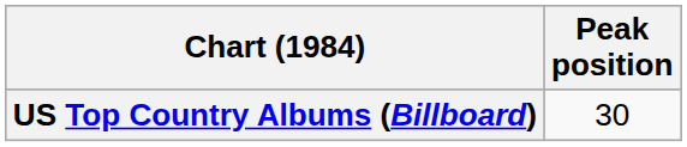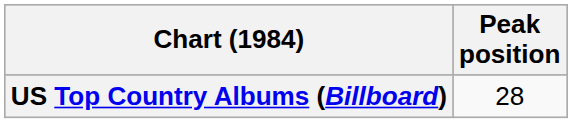 <table class="wikitable plainrowheaders" style="text-align:center">
 <tr>
 <th scope="col">Chart (1984)</th>
 <th scope="col">Peak<br> position</th>
 </tr>
 <tr>
 <th scope="row">US <a href='#'>Top Country Albums</a> (<em><a href='#'>Billboard</a></em>)</th>
-<td>30</td>
+<td>28</td>
 </tr>
 </table>
